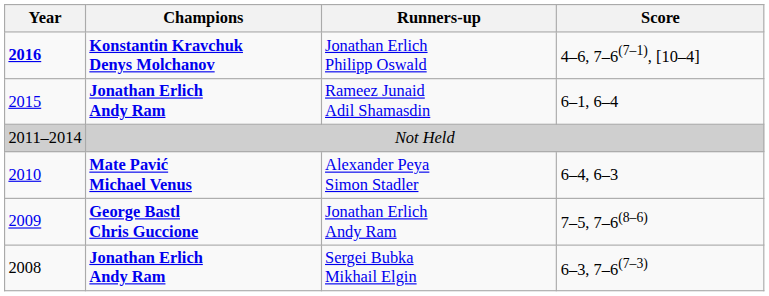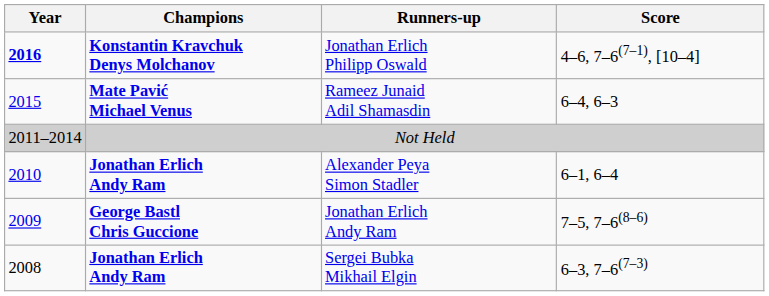 <table class="wikitable" style="font-size:90%">
 <tr>
 <th>Year</th>
 <th width="200">Champions</th>
 <th width="200">Runners-up</th>
 <th width="175">Score</th>
 </tr>
 <tr>
 <td><strong><a href='#'>2016</a></strong></td>
 <td> <strong><a href='#'>Konstantin Kravchuk</a></strong><br> <strong><a href='#'>Denys Molchanov</a></strong></td>
 <td> <a href='#'>Jonathan Erlich</a><br> <a href='#'>Philipp Oswald</a></td>
 <td>4–6, 7–6<sup>(7–1)</sup>, [10–4]</td>
 </tr>
 <tr>
 <td><a href='#'>2015</a></td>
-<td> <strong><a href='#'>Jonathan Erlich</a></strong><br> <strong><a href='#'>Andy Ram</a></strong></td>
+<td> <strong><a href='#'>Mate Pavić</a></strong><br> <strong><a href='#'>Michael Venus</a></strong></td>
 <td> <a href='#'>Rameez Junaid</a><br> <a href='#'>Adil Shamasdin</a></td>
-<td>6–1, 6–4</td>
+<td>6–4, 6–3</td>
 </tr>
 <tr>
 <td style="background:#cfcfcf">2011–2014</td>
 <td colspan=3 align=center style="background:#cfcfcf"><em>Not Held</em></td>
 </tr>
 <tr>
 <td><a href='#'>2010</a></td>
-<td> <strong><a href='#'>Mate Pavić</a></strong><br> <strong><a href='#'>Michael Venus</a></strong></td>
+<td> <strong><a href='#'>Jonathan Erlich</a></strong><br> <strong><a href='#'>Andy Ram</a></strong></td>
 <td> <a href='#'>Alexander Peya</a><br> <a href='#'>Simon Stadler</a></td>
-<td>6–4, 6–3</td>
+<td>6–1, 6–4</td>
 </tr>
 <tr>
 <td><a href='#'>2009</a></td>
 <td> <strong><a href='#'>George Bastl</a></strong><br> <strong><a href='#'>Chris Guccione</a></strong></td>
 <td> <a href='#'>Jonathan Erlich</a><br> <a href='#'>Andy Ram</a></td>
 <td>7–5, 7–6<sup>(8–6)</sup></td>
 </tr>
 <tr>
 <td>2008</td>
 <td> <strong><a href='#'>Jonathan Erlich</a></strong><br> <strong><a href='#'>Andy Ram</a></strong></td>
 <td> <a href='#'>Sergei Bubka</a><br> <a href='#'>Mikhail Elgin</a></td>
 <td>6–3, 7–6<sup>(7–3)</sup></td>
 </tr>
 </table>
